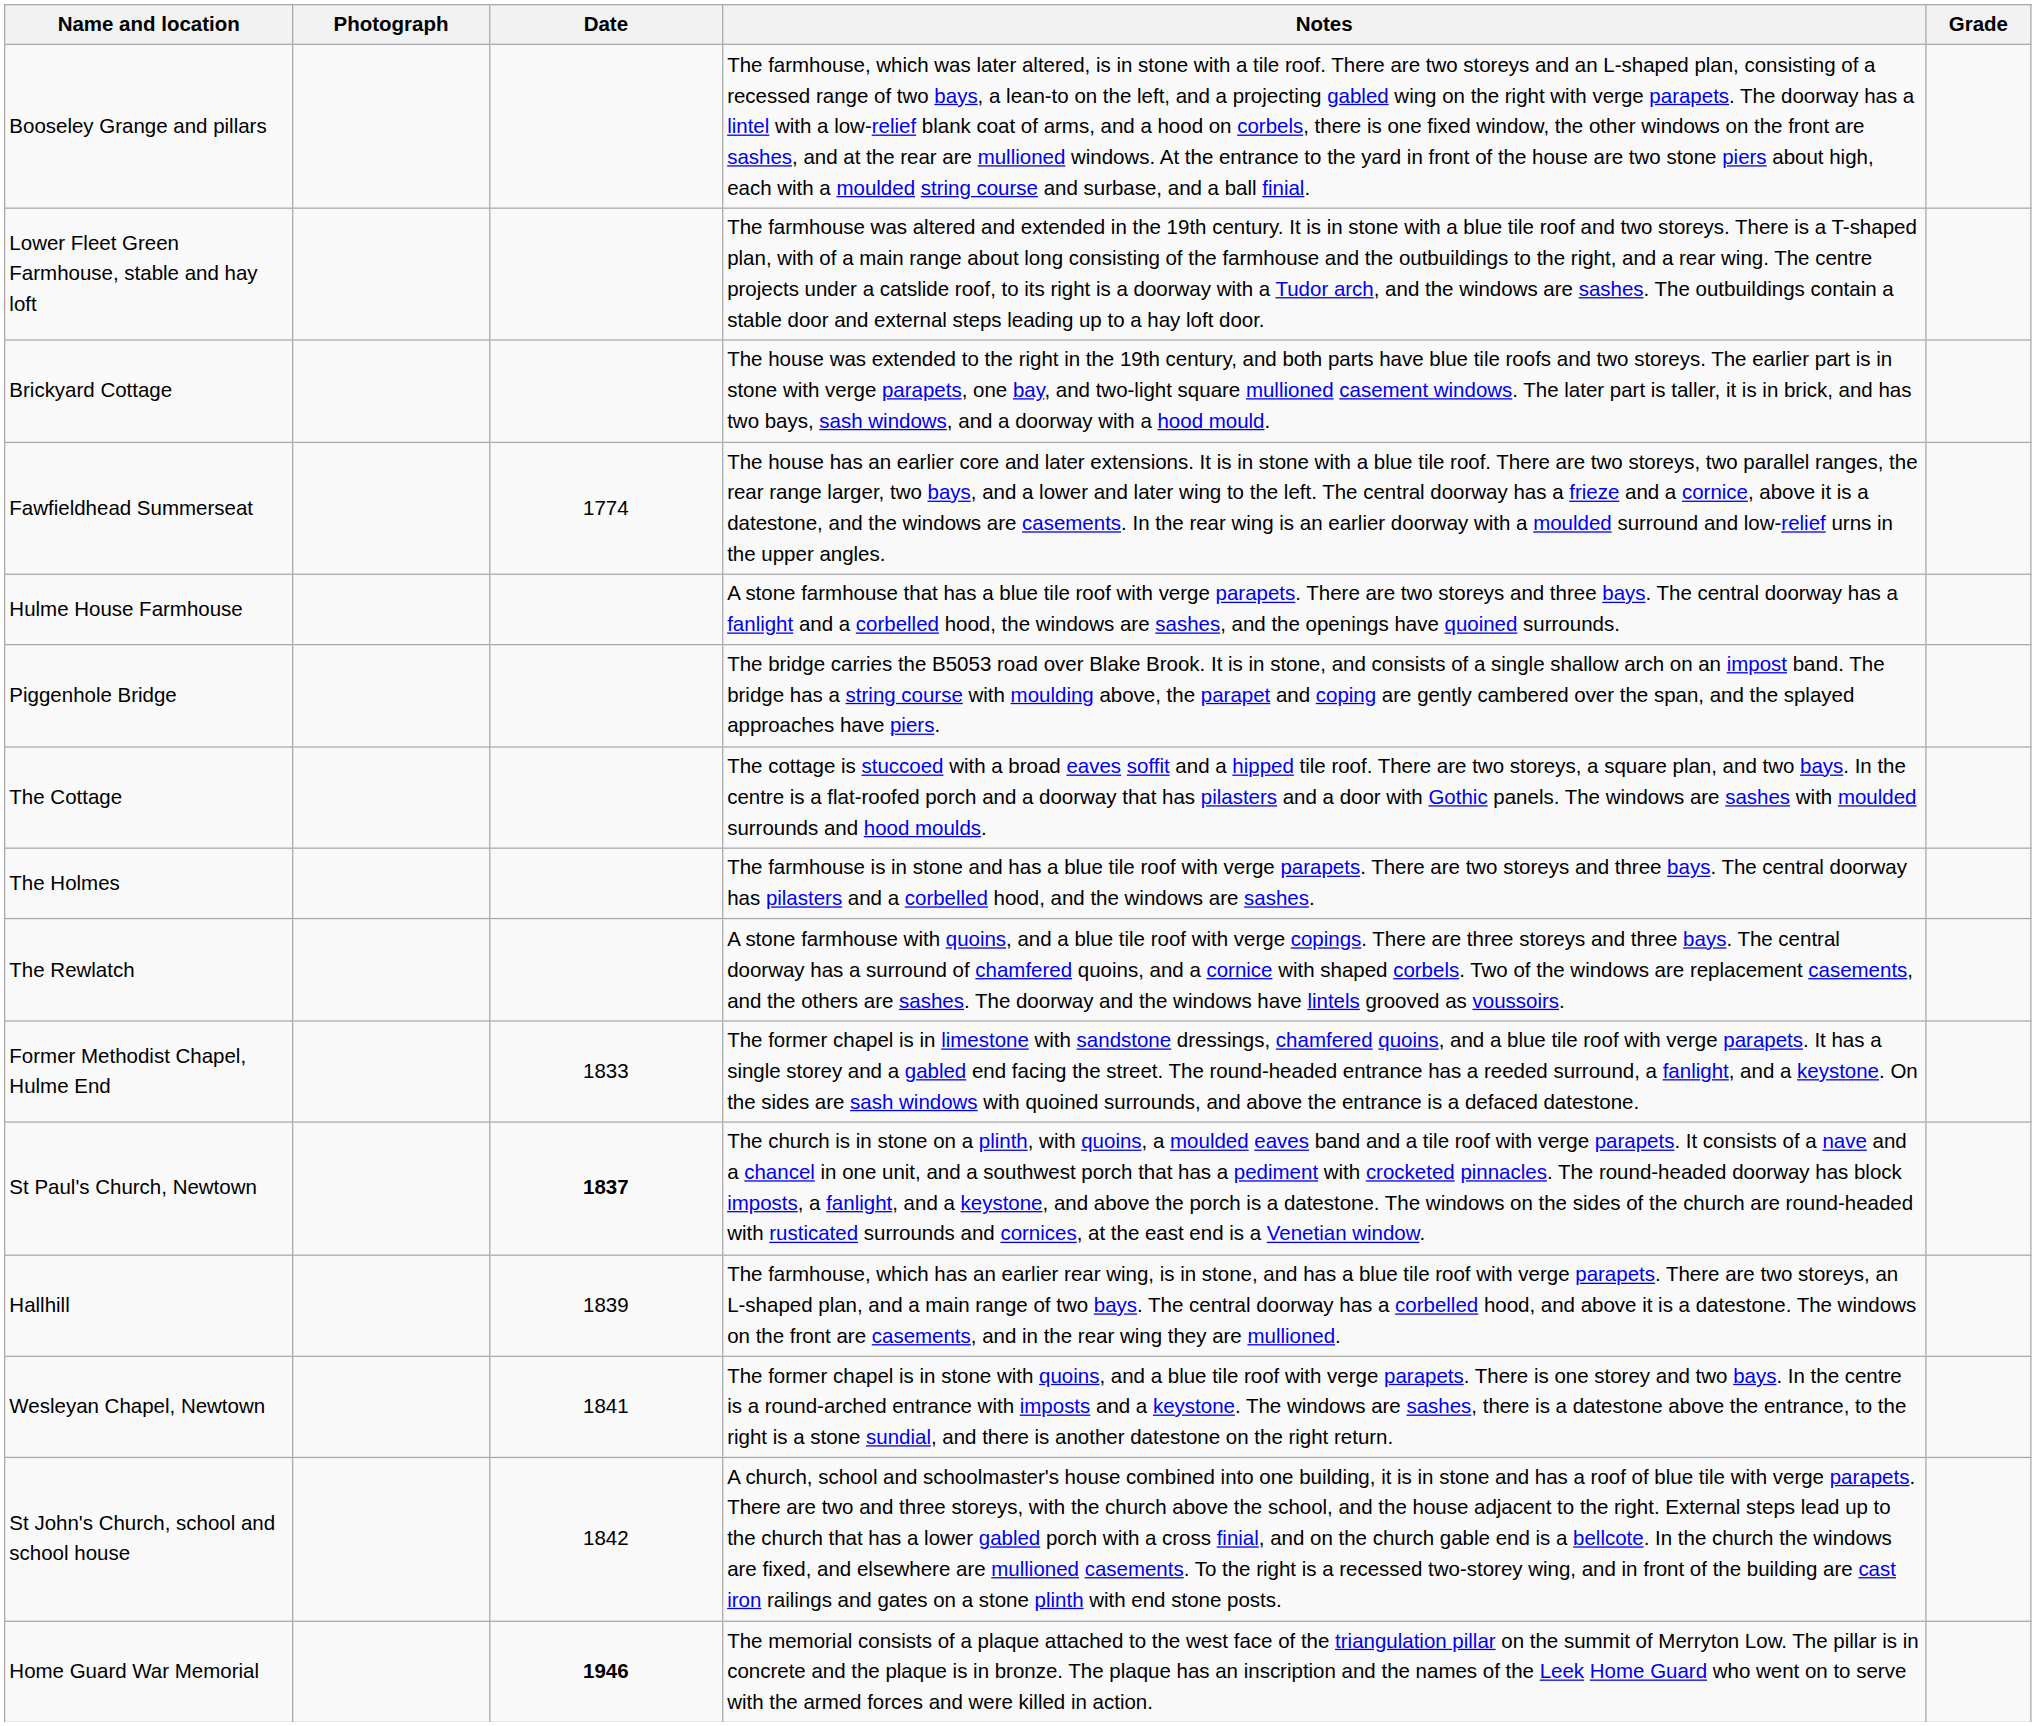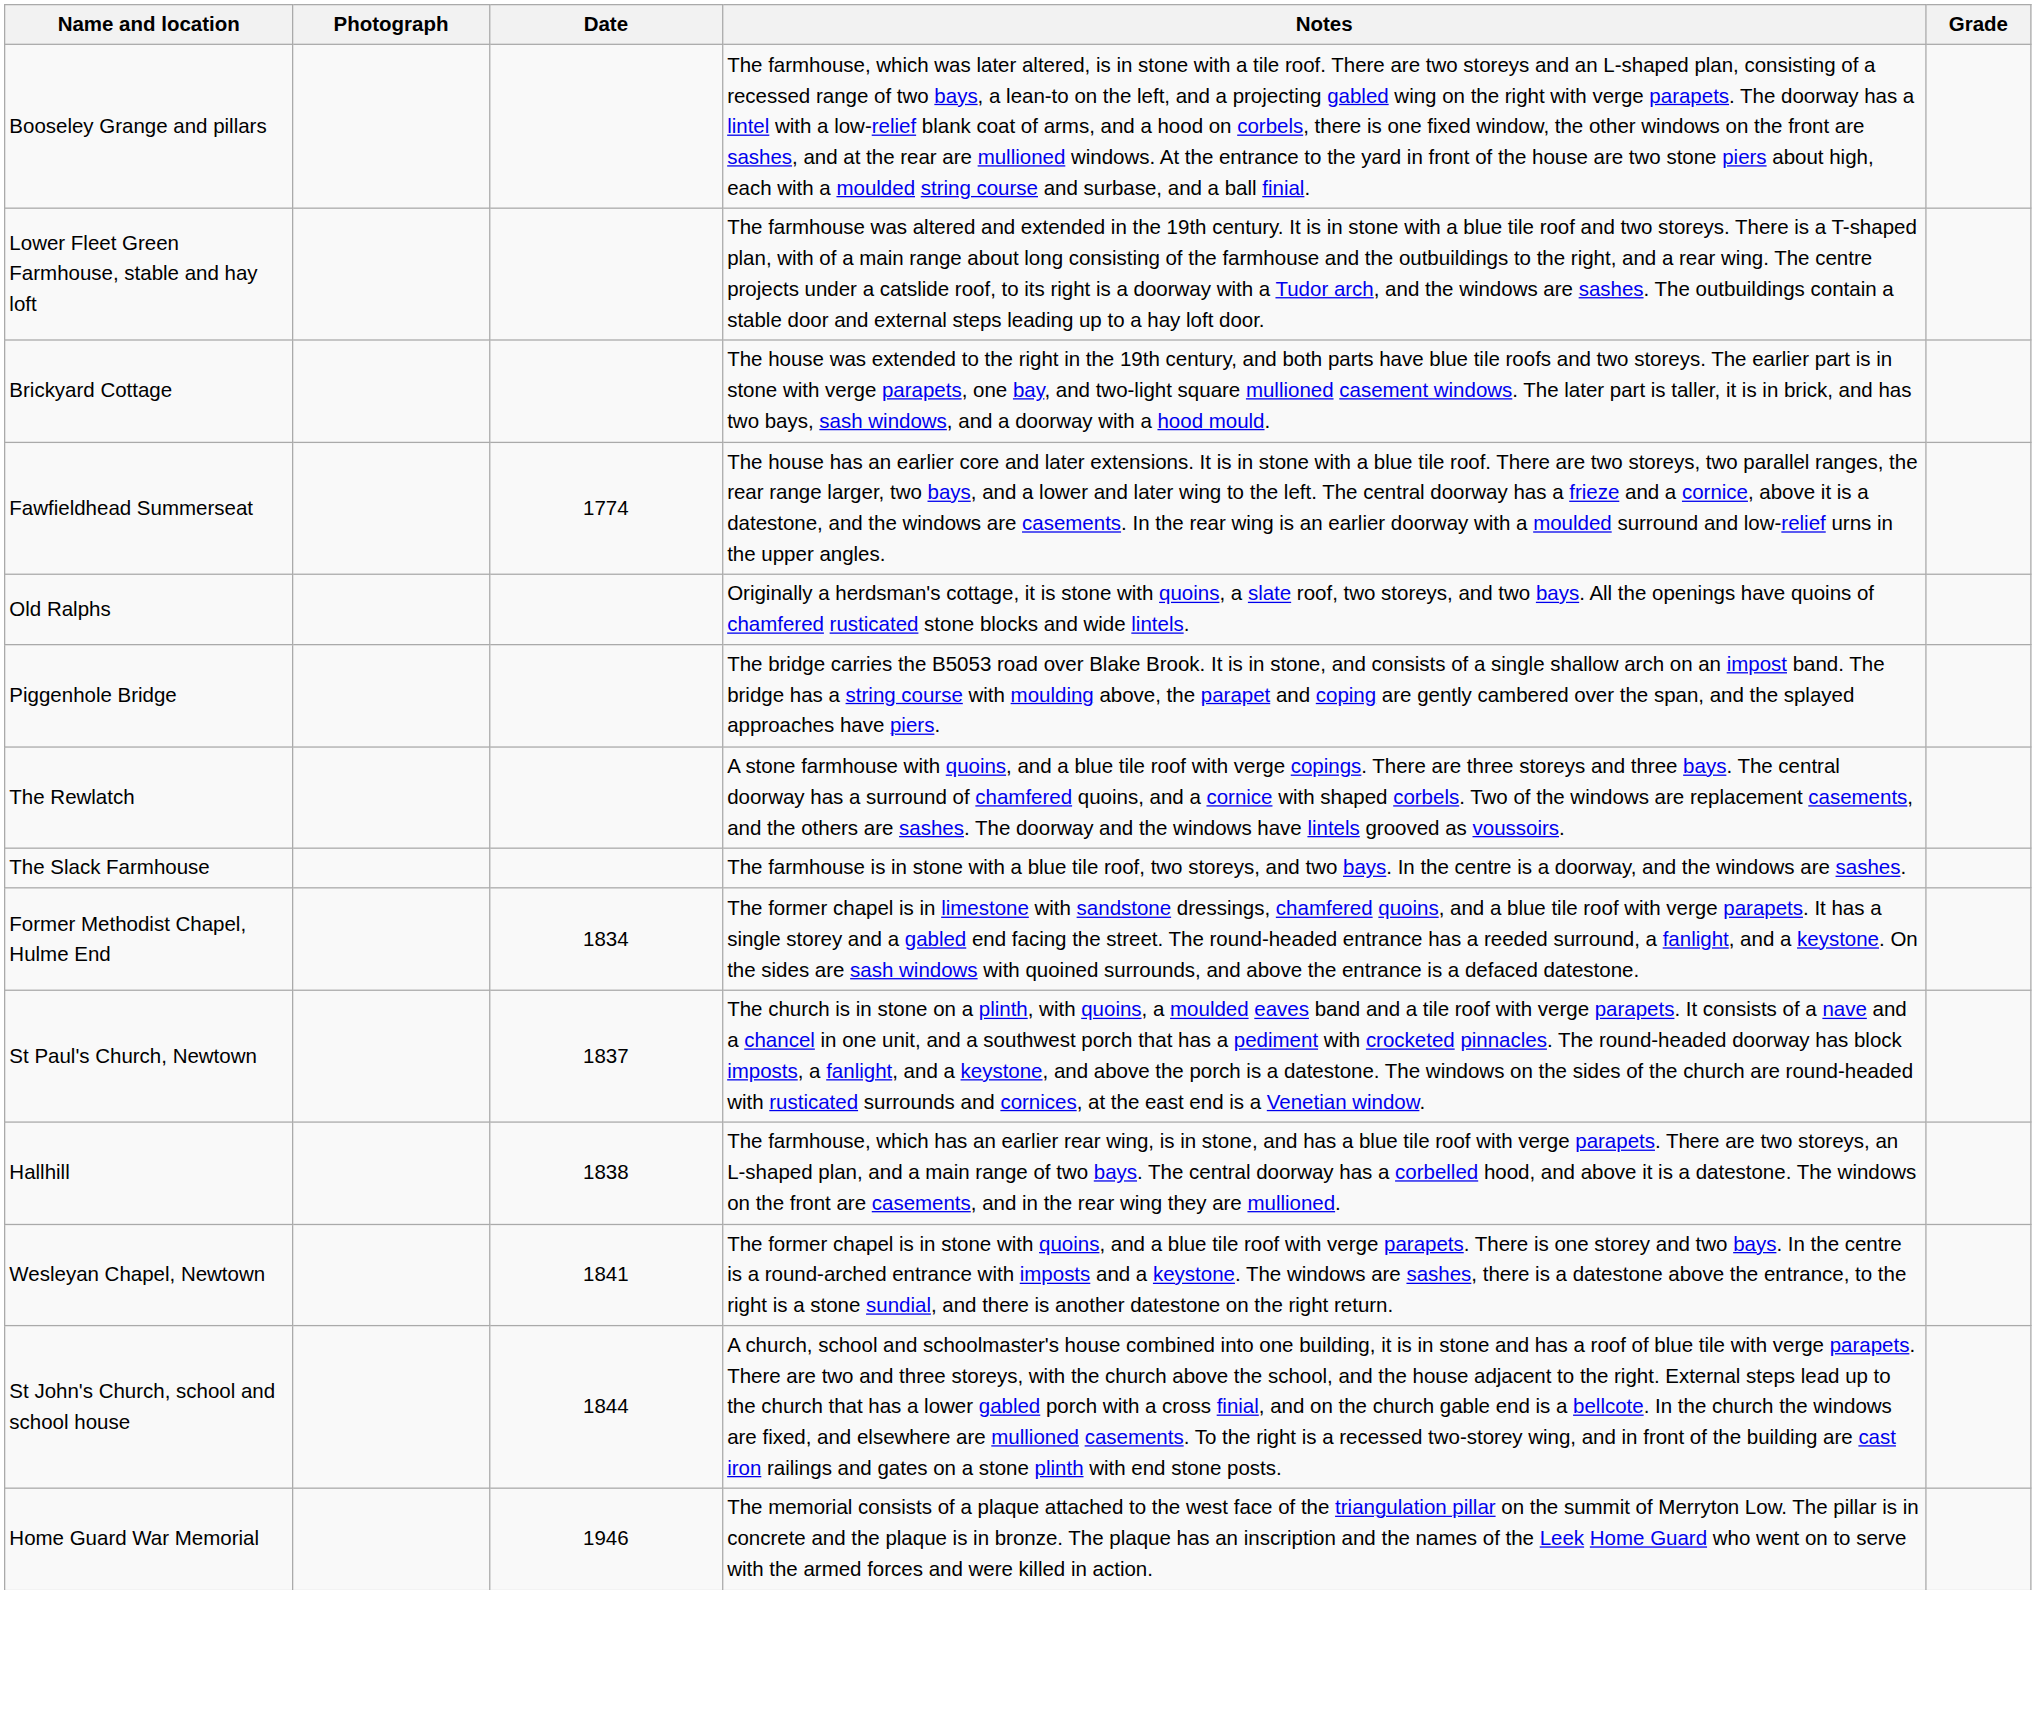 <table class="wikitable sortable plainrowheaders" style="width:100%; border:0; text-align:left; line-height:150%;">
 <tr>
 <th scope="col"  style="width:150px">Name and location</th>
 <th scope="col"  style="width:100px" class="unsortable">Photograph</th>
 <th scope="col"  style="width:120px">Date</th>
 <th scope="col"  style="width:650px" class="unsortable">Notes</th>
 <th scope="col"  style="width:50px">Grade</th>
 </tr>
 <tr>
 <td>Booseley Grange and pillars<br><small></small></td>
 <td></td>
 <td align="center"></td>
 <td>The farmhouse, which was later altered, is in stone with a tile roof.  There are two storeys and an L-shaped plan, consisting of a recessed range of two <a href='#'>bays</a>, a lean-to on the left, and a projecting <a href='#'>gabled</a> wing on the right with verge <a href='#'>parapets</a>.  The doorway has a <a href='#'>lintel</a> with a low-<a href='#'>relief</a> blank coat of arms, and a hood on <a href='#'>corbels</a>, there is one fixed window, the other windows on the front are <a href='#'>sashes</a>, and at the rear are <a href='#'>mullioned</a> windows.  At the entrance to the yard in front of the house are two stone <a href='#'>piers</a> about  high, each with a <a href='#'>moulded</a> <a href='#'>string course</a> and surbase, and a ball <a href='#'>finial</a>.</td>
 <td align="center" ></td>
 </tr>
 <tr>
 <td>Lower Fleet Green Farmhouse, stable and hay loft<br><small></small></td>
 <td></td>
 <td align="center"></td>
 <td>The farmhouse was altered and extended in the 19th century.  It is in stone with a blue tile roof and two storeys.  There is a T-shaped plan, with of a main range about  long consisting of the farmhouse and the outbuildings to the right, and a rear wing.  The centre projects under a catslide roof, to its right is a doorway with a <a href='#'>Tudor arch</a>, and the windows are <a href='#'>sashes</a>.  The outbuildings contain a stable door and external steps leading up to a hay loft door.</td>
 <td align="center" ></td>
 </tr>
 <tr>
 <td>Brickyard Cottage<br><small></small></td>
 <td></td>
 <td align="center"></td>
 <td>The house was extended to the right in the 19th century, and both parts have blue tile roofs and two storeys.  The earlier part is in stone with verge <a href='#'>parapets</a>, one <a href='#'>bay</a>, and two-light square <a href='#'>mullioned</a> <a href='#'>casement windows</a>.  The later part is taller, it is in brick, and has two bays, <a href='#'>sash windows</a>, and a doorway with a <a href='#'>hood mould</a>.</td>
 <td align="center" ></td>
 </tr>
 <tr>
 <td>Fawfieldhead Summerseat<br><small></small></td>
 <td></td>
 <td align="center">1774</td>
 <td>The house has an earlier core and later extensions.  It is in stone with a blue tile roof.  There are two storeys, two parallel ranges, the rear range larger, two <a href='#'>bays</a>, and a lower and later wing to the left.  The central doorway has a <a href='#'>frieze</a> and a <a href='#'>cornice</a>, above it is a datestone, and the windows are <a href='#'>casements</a>.  In the rear wing is an earlier doorway with a <a href='#'>moulded</a> surround and low-<a href='#'>relief</a> urns in the upper angles.</td>
 <td align="center" ></td>
 </tr>
 <tr>
-<td>Hulme House Farmhouse<br><small></small></td>
+<td>Old Ralphs<br><small></small></td>
 <td></td>
 <td align="center"></td>
-<td>A stone farmhouse that has a blue tile roof with verge <a href='#'>parapets</a>.  There are two storeys and three <a href='#'>bays</a>.  The central doorway has a <a href='#'>fanlight</a> and a <a href='#'>corbelled</a> hood, the windows are <a href='#'>sashes</a>, and the openings have <a href='#'>quoined</a> surrounds.</td>
+<td>Originally a herdsman's cottage, it is stone with <a href='#'>quoins</a>, a <a href='#'>slate</a> roof, two storeys, and two <a href='#'>bays</a>.  All the openings have quoins of <a href='#'>chamfered</a> <a href='#'>rusticated</a> stone blocks and wide <a href='#'>lintels</a>.</td>
 <td align="center" ></td>
 </tr>
 <tr>
 <td>Piggenhole Bridge<br><small></small></td>
 <td></td>
 <td align="center"></td>
 <td>The bridge carries the B5053 road over Blake Brook.  It is in stone, and consists of a single shallow arch on an <a href='#'>impost</a> band.  The bridge has a <a href='#'>string course</a> with <a href='#'>moulding</a> above, the <a href='#'>parapet</a> and <a href='#'>coping</a> are gently cambered over the span, and the splayed approaches have <a href='#'>piers</a>.</td>
 <td align="center" ></td>
 </tr>
 <tr>
-<td>The Cottage<br><small></small></td>
-<td></td>
-<td align="center"></td>
-<td>The cottage is <a href='#'>stuccoed</a> with a broad <a href='#'>eaves</a> <a href='#'>soffit</a> and a <a href='#'>hipped</a> tile roof.  There are two storeys, a square plan, and two <a href='#'>bays</a>.  In the centre is a flat-roofed porch and a doorway that has <a href='#'>pilasters</a> and a door with <a href='#'>Gothic</a> panels.  The windows are <a href='#'>sashes</a> with <a href='#'>moulded</a> surrounds and <a href='#'>hood moulds</a>.</td>
-<td align="center" ></td>
-</tr>
-<tr>
-<td>The Holmes<br><small></small></td>
-<td></td>
-<td align="center"></td>
-<td>The farmhouse is in stone and has a blue tile roof with verge <a href='#'>parapets</a>.  There are two storeys and three <a href='#'>bays</a>.  The central doorway has <a href='#'>pilasters</a> and a <a href='#'>corbelled</a> hood, and the windows are <a href='#'>sashes</a>.</td>
-<td align="center" ></td>
-</tr>
-<tr>
 <td>The Rewlatch<br><small></small></td>
 <td></td>
 <td align="center"></td>
 <td>A stone farmhouse with <a href='#'>quoins</a>, and a blue tile roof with verge <a href='#'>copings</a>.  There are three storeys and three <a href='#'>bays</a>.  The central doorway has a surround of <a href='#'>chamfered</a> quoins, and a <a href='#'>cornice</a> with shaped <a href='#'>corbels</a>.  Two of the windows are replacement <a href='#'>casements</a>, and the others are <a href='#'>sashes</a>.  The doorway and the windows have <a href='#'>lintels</a> grooved as <a href='#'>voussoirs</a>.</td>
 <td align="center" ></td>
 </tr>
 <tr>
+<td>The Slack Farmhouse<br><small></small></td>
+<td></td>
+<td align="center"></td>
+<td>The farmhouse is in stone with a blue tile roof, two storeys, and two <a href='#'>bays</a>.  In the centre is a doorway, and the windows are <a href='#'>sashes</a>.</td>
+<td align="center" ></td>
+</tr>
+<tr>
 <td>Former Methodist Chapel, Hulme End<br><small></small></td>
 <td></td>
-<td align="center">1833</td>
+<td align="center">1834</td>
 <td>The former chapel is in <a href='#'>limestone</a> with <a href='#'>sandstone</a> dressings, <a href='#'>chamfered</a> <a href='#'>quoins</a>, and a blue tile roof with verge <a href='#'>parapets</a>.  It has a single storey and a <a href='#'>gabled</a> end facing the street.  The round-headed entrance has a reeded surround, a <a href='#'>fanlight</a>, and a <a href='#'>keystone</a>.  On the sides are <a href='#'>sash windows</a> with quoined surrounds, and above the entrance is a defaced datestone.</td>
 <td align="center" ></td>
 </tr>
 <tr>
 <td>St Paul's Church, Newtown<br><small></small></td>
 <td></td>
-<td align="center"><strong>1837</strong></td>
+<td align="center">1837</td>
 <td>The church is in stone on a <a href='#'>plinth</a>, with <a href='#'>quoins</a>, a <a href='#'>moulded</a> <a href='#'>eaves</a> band and a tile roof with verge <a href='#'>parapets</a>.  It consists of a <a href='#'>nave</a> and a <a href='#'>chancel</a> in one unit, and a southwest porch that has a <a href='#'>pediment</a> with <a href='#'>crocketed</a> <a href='#'>pinnacles</a>.  The round-headed doorway has block <a href='#'>imposts</a>, a <a href='#'>fanlight</a>, and a <a href='#'>keystone</a>, and above the porch is a datestone.  The windows on the sides of the church are round-headed with <a href='#'>rusticated</a> surrounds and <a href='#'>cornices</a>, at the east end is a <a href='#'>Venetian window</a>.</td>
 <td align="center" ></td>
 </tr>
 <tr>
 <td>Hallhill<br><small></small></td>
 <td></td>
-<td align="center">1839</td>
+<td align="center">1838</td>
 <td>The farmhouse, which has an earlier rear wing, is in stone, and has a blue tile roof with verge <a href='#'>parapets</a>.  There are two storeys, an L-shaped plan, and a main range of two <a href='#'>bays</a>.  The central doorway has a <a href='#'>corbelled</a> hood, and above it is a datestone.  The windows on the front are <a href='#'>casements</a>, and in the rear wing they are <a href='#'>mullioned</a>.</td>
 <td align="center" ></td>
 </tr>
 <tr>
 <td>Wesleyan Chapel, Newtown<br><small></small></td>
 <td></td>
 <td align="center">1841</td>
 <td>The former chapel is in stone with <a href='#'>quoins</a>, and a blue tile roof with verge <a href='#'>parapets</a>.  There is one storey and two <a href='#'>bays</a>.  In the centre is a round-arched entrance with <a href='#'>imposts</a> and a <a href='#'>keystone</a>.  The windows are <a href='#'>sashes</a>, there is a datestone above the entrance, to the right is a stone <a href='#'>sundial</a>, and there is another datestone on the right return.</td>
 <td align="center" ></td>
 </tr>
 <tr>
 <td>St John's Church, school and school house<br><small></small></td>
 <td></td>
-<td align="center">1842</td>
+<td align="center">1844</td>
 <td>A church, school and schoolmaster's house combined into one building, it is in stone and has a roof of blue tile with verge <a href='#'>parapets</a>.  There are two and three storeys, with the church above the school, and the house adjacent to the right.  External steps lead up to the church that has a lower <a href='#'>gabled</a> porch with a cross <a href='#'>finial</a>, and on the church gable end is a <a href='#'>bellcote</a>.  In the church the windows are fixed, and elsewhere are <a href='#'>mullioned</a> <a href='#'>casements</a>.  To the right is a recessed two-storey wing, and in front of the building are <a href='#'>cast iron</a> railings and gates on a stone <a href='#'>plinth</a> with end stone posts.</td>
 <td align="center" ></td>
 </tr>
 <tr>
 <td>Home Guard War Memorial<br><small></small></td>
 <td></td>
-<td align="center"><strong>1946</strong></td>
+<td align="center">1946</td>
 <td>The memorial consists of a plaque attached to the west face of the <a href='#'>triangulation pillar</a> on the summit of Merryton Low.  The pillar is in concrete and the plaque is in bronze.  The plaque has an inscription and the names of the <a href='#'>Leek</a> <a href='#'>Home Guard</a> who went on to serve with the armed forces and were killed in action.</td>
 <td align="center" ></td>
 </tr>
 <tr>
 </tr>
 </table>
